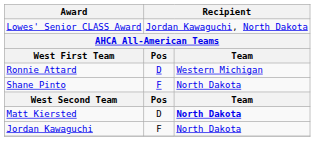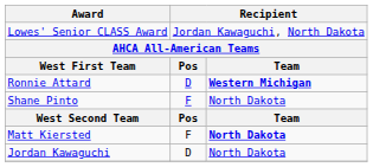 <table class="wikitable">
 <tr>
 <th>Award</th>
 <th colspan=2>Recipient</th>
 </tr>
 <tr>
 <td><a href='#'>Lowes' Senior CLASS Award</a></td>
 <td colspan=2><a href='#'>Jordan Kawaguchi</a>, <a href='#'>North Dakota</a></td>
 </tr>
 <tr>
 <th colspan=3><a href='#'>AHCA All-American Teams</a></th>
 </tr>
 <tr>
 <th>West First Team</th>
 <th>Pos</th>
 <th>Team</th>
 </tr>
 <tr>
 <td><a href='#'>Ronnie Attard</a></td>
 <td align=center><a href='#'>D</a></td>
-<td><a href='#'>Western Michigan</a></td>
+<td><strong><a href='#'>Western Michigan</a></strong></td>
 </tr>
 <tr>
 <td><a href='#'>Shane Pinto</a></td>
 <td align=center><a href='#'>F</a></td>
 <td><a href='#'>North Dakota</a></td>
 </tr>
 <tr>
 <th>West Second Team</th>
 <th>Pos</th>
 <th>Team</th>
 </tr>
 <tr>
 <td><a href='#'>Matt Kiersted</a></td>
-<td align=center>D</td>
+<td align=center>F</td>
 <td><strong><a href='#'>North Dakota</a></strong></td>
 </tr>
 <tr>
 <td><a href='#'>Jordan Kawaguchi</a></td>
-<td align=center>F</td>
+<td align=center>D</td>
 <td><a href='#'>North Dakota</a></td>
 </tr>
 <tr>
 </tr>
 </table>
